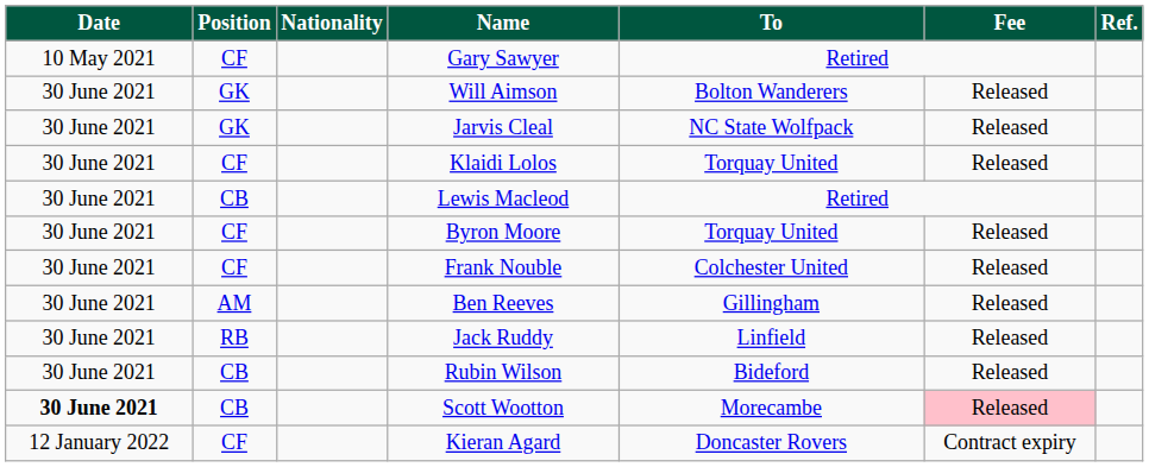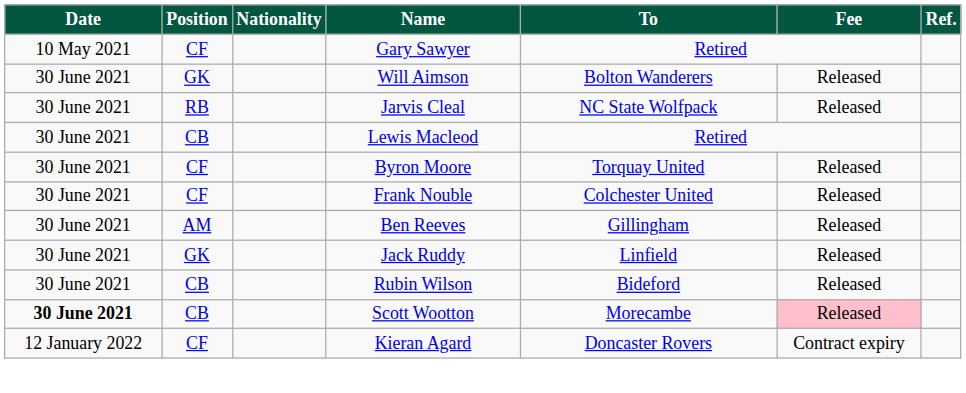 <table class="wikitable"  style="text-align:center; font-size:90%; ">
 <tr>
 <th style="background:#00563F;color:#FFFFFF; width:120px;">Date</th>
 <th style="background:#00563F;color:#FFFFFF; width:50px;">Position</th>
 <th style="background:#00563F;color:#FFFFFF; width:50px;">Nationality</th>
 <th style="background:#00563F;color:#FFFFFF; width:150px;">Name</th>
 <th style="background:#00563F;color:#FFFFFF; width:200px;">To</th>
 <th style="background:#00563F;color:#FFFFFF; width:110px;">Fee</th>
 <th style="background:#00563F;color:#FFFFFF; width:25px;">Ref.</th>
 </tr>
 <tr>
 <td>10 May 2021</td>
 <td><a href='#'>CF</a></td>
 <td></td>
 <td><a href='#'>Gary Sawyer</a></td>
 <td colspan="2"><a href='#'>Retired</a></td>
 <td></td>
 </tr>
 <tr>
 <td>30 June 2021</td>
 <td><a href='#'>GK</a></td>
 <td></td>
 <td><a href='#'>Will Aimson</a></td>
 <td> <a href='#'>Bolton Wanderers</a></td>
 <td>Released</td>
 <td></td>
 </tr>
 <tr>
 <td>30 June 2021</td>
-<td><a href='#'>GK</a></td>
+<td><a href='#'>RB</a></td>
 <td></td>
 <td><a href='#'>Jarvis Cleal</a></td>
 <td> <a href='#'>NC State Wolfpack</a></td>
-<td>Released</td>
-<td></td>
-</tr>
-<tr>
-<td>30 June 2021</td>
-<td><a href='#'>CF</a></td>
-<td></td>
-<td><a href='#'>Klaidi Lolos</a></td>
-<td> <a href='#'>Torquay United</a></td>
 <td>Released</td>
 <td></td>
 </tr>
 <tr>
 <td>30 June 2021</td>
 <td><a href='#'>CB</a></td>
 <td></td>
 <td><a href='#'>Lewis Macleod</a></td>
 <td colspan="2"><a href='#'>Retired</a></td>
 <td></td>
 </tr>
 <tr>
 <td>30 June 2021</td>
 <td><a href='#'>CF</a></td>
 <td></td>
 <td><a href='#'>Byron Moore</a></td>
 <td> <a href='#'>Torquay United</a></td>
 <td>Released</td>
 <td></td>
 </tr>
 <tr>
 <td>30 June 2021</td>
 <td><a href='#'>CF</a></td>
 <td></td>
 <td><a href='#'>Frank Nouble</a></td>
 <td> <a href='#'>Colchester United</a></td>
 <td>Released</td>
 <td></td>
 </tr>
 <tr>
 <td>30 June 2021</td>
 <td><a href='#'>AM</a></td>
 <td></td>
 <td><a href='#'>Ben Reeves</a></td>
 <td> <a href='#'>Gillingham</a></td>
 <td>Released</td>
 <td></td>
 </tr>
 <tr>
 <td>30 June 2021</td>
-<td><a href='#'>RB</a></td>
+<td><a href='#'>GK</a></td>
 <td></td>
 <td><a href='#'>Jack Ruddy</a></td>
 <td> <a href='#'>Linfield</a></td>
 <td>Released</td>
 <td></td>
 </tr>
 <tr>
 <td>30 June 2021</td>
 <td><a href='#'>CB</a></td>
 <td></td>
 <td><a href='#'>Rubin Wilson</a></td>
 <td> <a href='#'>Bideford</a></td>
 <td>Released</td>
 <td></td>
 </tr>
 <tr>
 <td><strong>30 June 2021</strong></td>
 <td><a href='#'>CB</a></td>
 <td></td>
 <td><a href='#'>Scott Wootton</a></td>
 <td> <a href='#'>Morecambe</a></td>
 <td style="background: pink;">Released</td>
 <td></td>
 </tr>
 <tr>
 <td>12 January 2022</td>
 <td><a href='#'>CF</a></td>
 <td></td>
 <td><a href='#'>Kieran Agard</a></td>
 <td> <a href='#'>Doncaster Rovers</a></td>
 <td>Contract expiry</td>
 <td></td>
 </tr>
 </table>
